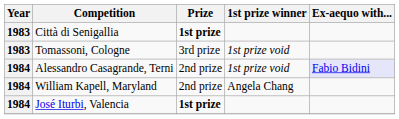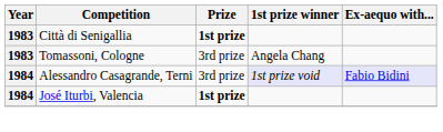 <table class="wikitable">
 <tr>
 <th>Year</th>
 <th>Competition</th>
 <th>Prize</th>
 <th>1st prize winner</th>
 <th>Ex-aequo with...</th>
 </tr>
 <tr>
 <th>1983</th>
 <td> Città di Senigallia</td>
 <td><strong>1st prize</strong></td>
 <td></td>
 <td></td>
 </tr>
 <tr>
 <th>1983</th>
 <td> Tomassoni, Cologne</td>
 <td>3rd prize</td>
-<td><em>1st prize void</em></td>
+<td> Angela Chang</td>
 <td></td>
 </tr>
 <tr>
 <th>1984</th>
 <td> Alessandro Casagrande, Terni</td>
-<td>2nd prize</td>
-<td><em>1st prize void</em></td>
+<td>3rd prize</td>
+<td style="background: lavender;"><em>1st prize void</em></td>
 <td style="background: lavender;"> <a href='#'>Fabio Bidini</a></td>
-</tr>
-<tr>
-<th>1984</th>
-<td> William Kapell, Maryland</td>
-<td>2nd prize</td>
-<td> Angela Chang</td>
-<td></td>
 </tr>
 <tr>
 <th>1984</th>
 <td> <a href='#'>José Iturbi</a>, Valencia</td>
 <td><strong>1st prize</strong></td>
 <td></td>
 <td></td>
 </tr>
 <tr>
 </tr>
 </table>
